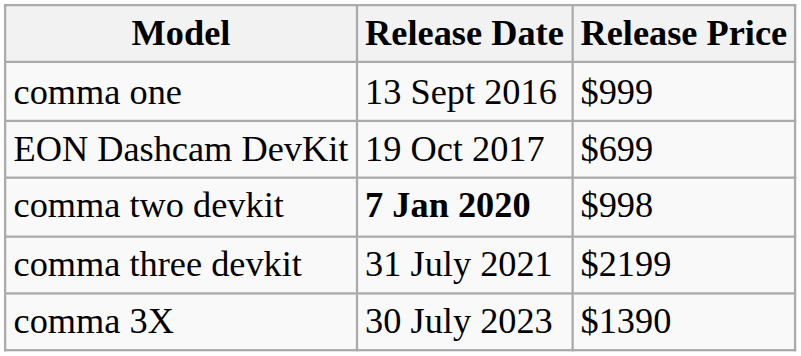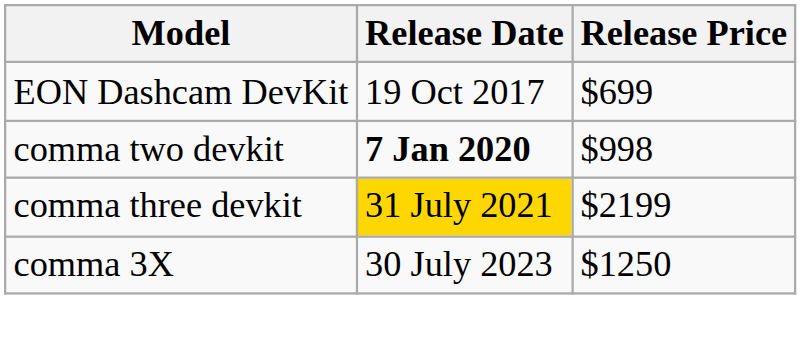 <table class="wikitable">
 <tr>
 <th>Model</th>
 <th>Release Date</th>
 <th>Release Price</th>
-</tr>
-<tr>
-<td>comma one</td>
-<td>13 Sept 2016</td>
-<td>$999</td>
 </tr>
 <tr>
 <td>EON Dashcam DevKit</td>
 <td>19 Oct 2017</td>
 <td>$699</td>
 </tr>
 <tr>
 <td>comma two devkit</td>
 <td><strong>7 Jan 2020</strong></td>
 <td>$998</td>
 </tr>
 <tr>
 <td>comma three devkit</td>
-<td>31 July 2021</td>
+<td style="background: gold;">31 July 2021</td>
 <td>$2199</td>
 </tr>
 <tr>
 <td>comma 3X</td>
 <td>30 July 2023</td>
-<td>$1390</td>
+<td>$1250</td>
 </tr>
 </table>
